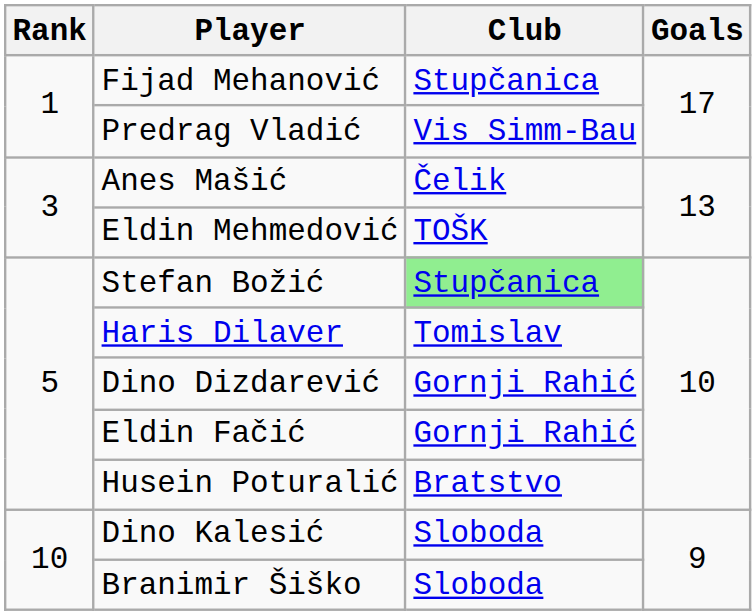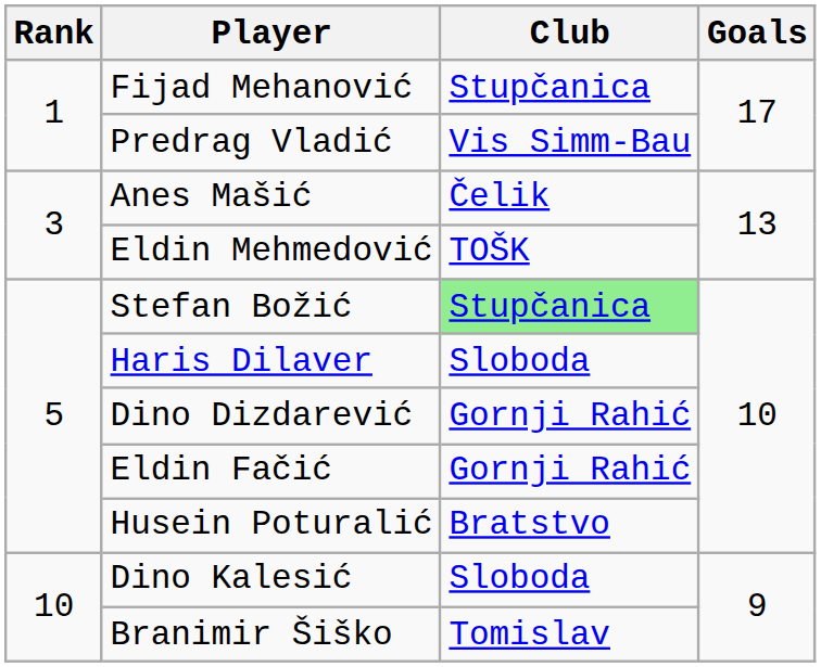 <table class="wikitable" style="text-align:center">
 <tr>
 <th>Rank</th>
 <th>Player</th>
 <th>Club</th>
 <th>Goals</th>
 </tr>
 <tr>
 <td rowspan=2>1</td>
 <td align=left> Fijad Mehanović</td>
 <td align=left><a href='#'>Stupčanica</a></td>
 <td rowspan=2>17</td>
 </tr>
 <tr>
 <td align=left> Predrag Vladić</td>
 <td align=left><a href='#'>Vis Simm-Bau</a></td>
 </tr>
 <tr>
 <td rowspan=2>3</td>
 <td align=left> Anes Mašić</td>
 <td align=left><a href='#'>Čelik</a></td>
 <td rowspan=2>13</td>
 </tr>
 <tr>
 <td align=left> Eldin Mehmedović</td>
 <td align=left><a href='#'>TOŠK</a></td>
 </tr>
 <tr>
 <td rowspan=5>5</td>
 <td align=left> Stefan Božić</td>
 <td align=left style="background: lightgreen;"><a href='#'>Stupčanica</a></td>
 <td rowspan=5>10</td>
 </tr>
 <tr>
 <td align=left> <a href='#'>Haris Dilaver</a></td>
-<td align=left><a href='#'>Tomislav</a></td>
+<td align=left><a href='#'>Sloboda</a></td>
 </tr>
 <tr>
 <td align=left> Dino Dizdarević</td>
 <td align=left><a href='#'>Gornji Rahić</a></td>
 </tr>
 <tr>
 <td align=left> Eldin Fačić</td>
 <td align=left><a href='#'>Gornji Rahić</a></td>
 </tr>
 <tr>
 <td align=left> Husein Poturalić</td>
 <td align=left><a href='#'>Bratstvo</a></td>
 </tr>
 <tr>
 <td rowspan=2>10</td>
 <td align=left> Dino Kalesić</td>
 <td align=left><a href='#'>Sloboda</a></td>
 <td rowspan=2>9</td>
 </tr>
 <tr>
 <td align=left> Branimir Šiško</td>
-<td align=left><a href='#'>Sloboda</a></td>
+<td align=left><a href='#'>Tomislav</a></td>
 </tr>
 </table>
